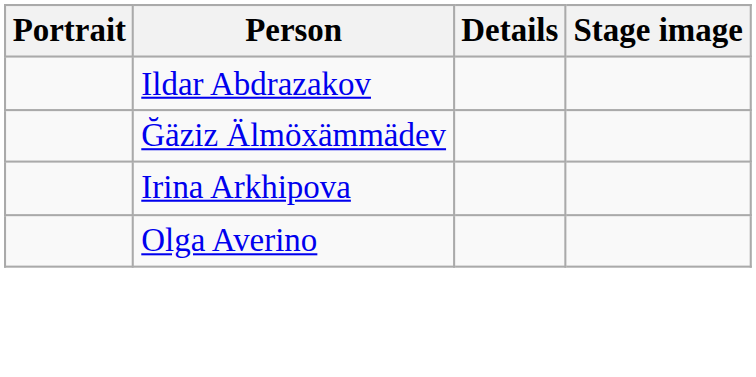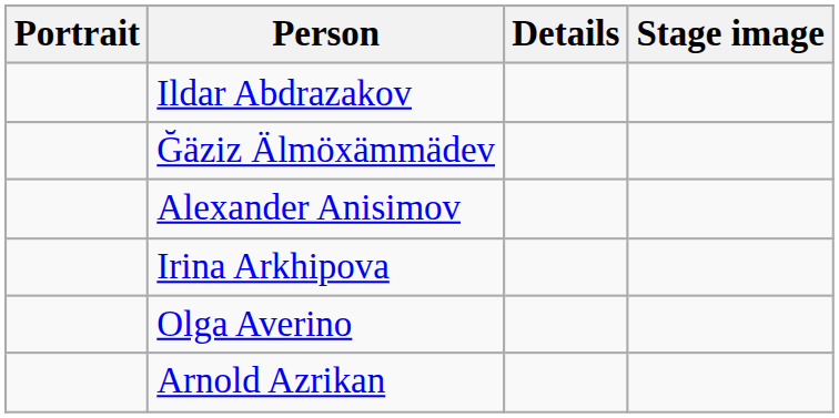 <table class="wikitable">
 <tr>
 <th>Portrait</th>
 <th>Person</th>
 <th>Details</th>
 <th>Stage image</th>
 </tr>
 <tr>
 <td></td>
 <td><a href='#'>Ildar Abdrazakov</a></td>
 <td></td>
 <td></td>
 </tr>
 <tr>
 <td align=center></td>
 <td><a href='#'>Ğäziz Älmöxämmädev</a></td>
 <td></td>
 <td align=center></td>
 </tr>
 <tr>
 <td align=center></td>
+<td><a href='#'>Alexander Anisimov</a></td>
+<td></td>
+<td align=center></td>
+</tr>
+<tr>
+<td align=center></td>
 <td><a href='#'>Irina Arkhipova</a></td>
 <td></td>
 <td align=center></td>
 </tr>
 <tr>
 <td align=center></td>
 <td><a href='#'>Olga Averino</a></td>
 <td></td>
 <td align=center></td>
 </tr>
+<tr>
+<td align=center></td>
+<td><a href='#'>Arnold Azrikan</a></td>
+<td></td>
+<td align=center></td>
+</tr>
 </table>
